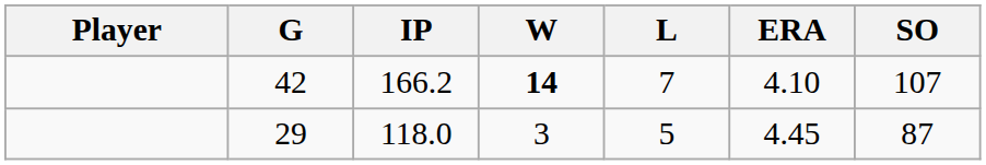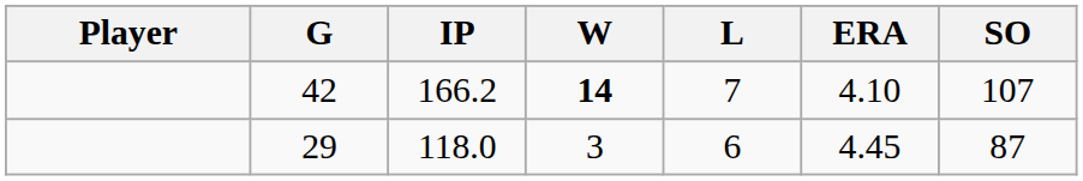 <table class="wikitable sortable">
 <tr>
 <th bgcolor="#DDDDFF" width="16%">Player</th>
 <th bgcolor="#DDDDFF" width="9%">G</th>
 <th bgcolor="#DDDDFF" width="9%">IP</th>
 <th bgcolor="#DDDDFF" width="9%">W</th>
 <th bgcolor="#DDDDFF" width="9%">L</th>
 <th bgcolor="#DDDDFF" width="9%">ERA</th>
 <th bgcolor="#DDDDFF" width="9%">SO</th>
 </tr>
 <tr align=center>
 <td></td>
 <td>42</td>
 <td>166.2</td>
 <td><strong>14</strong></td>
 <td>7</td>
 <td>4.10</td>
 <td>107</td>
 </tr>
 <tr align=center>
 <td></td>
 <td>29</td>
 <td>118.0</td>
 <td>3</td>
-<td>5</td>
+<td>6</td>
 <td>4.45</td>
 <td>87</td>
 </tr>
 </table>
